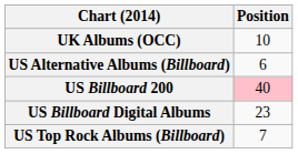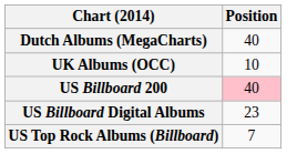 <table class="wikitable plainrowheaders" style="text-align:center">
 <tr>
 <th scope="col">Chart (2014)</th>
 <th scope="col">Position</th>
 </tr>
 <tr>
+<th scope="row">Dutch Albums (MegaCharts)</th>
+<td>40</td>
+</tr>
+<tr>
 <th scope="row">UK Albums (OCC)</th>
 <td>10</td>
-</tr>
-<tr>
-<th scope="row">US Alternative Albums (<em>Billboard</em>)</th>
-<td style="text-align:center;">6</td>
 </tr>
 <tr>
 <th scope="row">US <em>Billboard</em> 200</th>
 <td style="background: pink;">40</td>
 </tr>
 <tr>
 <th scope="row">US <em>Billboard</em> Digital Albums</th>
 <td>23</td>
 </tr>
 <tr>
 <th scope="row">US Top Rock Albums (<em>Billboard</em>)</th>
 <td>7</td>
 </tr>
 </table>
